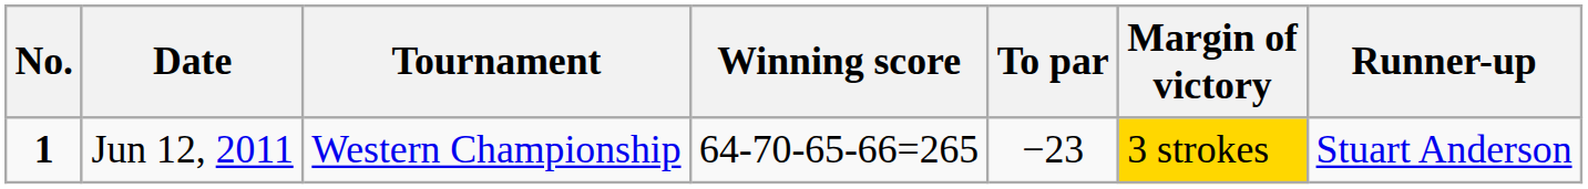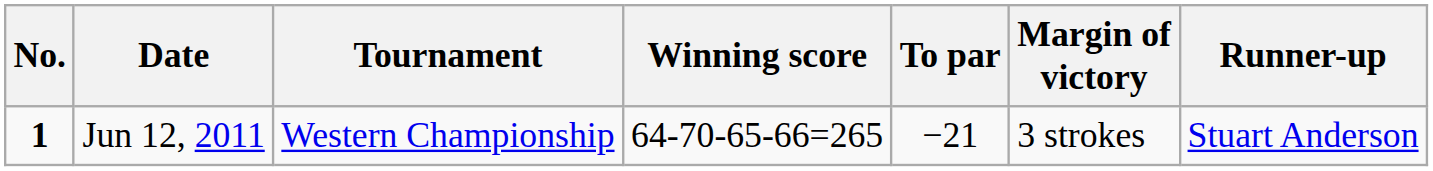 <table class="wikitable" style="font-size:95%;">
 <tr>
 <th>No.</th>
 <th>Date</th>
 <th>Tournament</th>
 <th>Winning score</th>
 <th>To par</th>
 <th>Margin of<br>victory</th>
 <th>Runner-up</th>
 </tr>
 <tr>
 <td align=center><strong>1</strong></td>
 <td align=right>Jun 12, <a href='#'>2011</a></td>
 <td><a href='#'>Western Championship</a></td>
 <td>64-70-65-66=265</td>
-<td align=center>−23</td>
-<td style="background: gold;">3 strokes</td>
+<td align=center>−21</td>
+<td>3 strokes</td>
 <td> <a href='#'>Stuart Anderson</a></td>
 </tr>
 </table>
